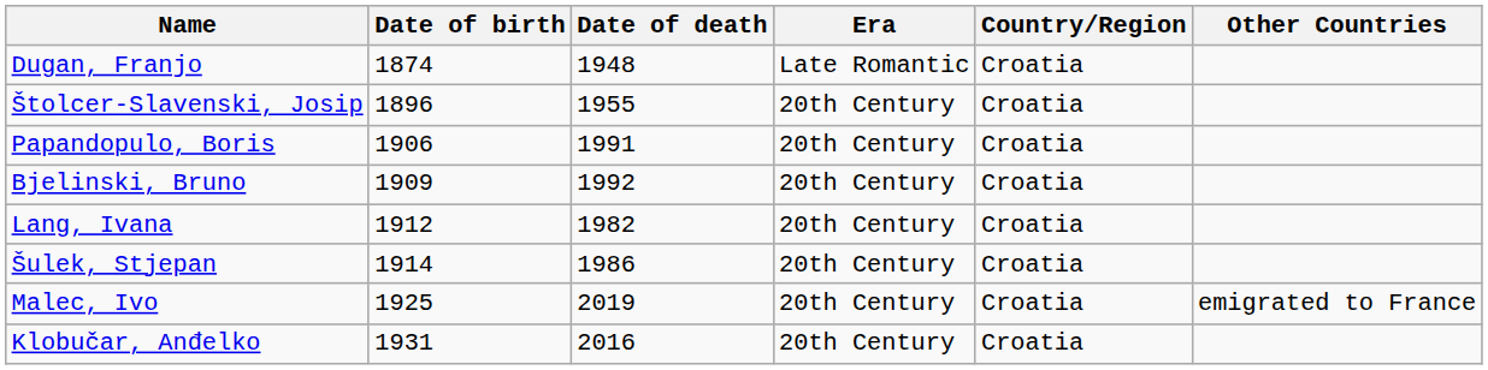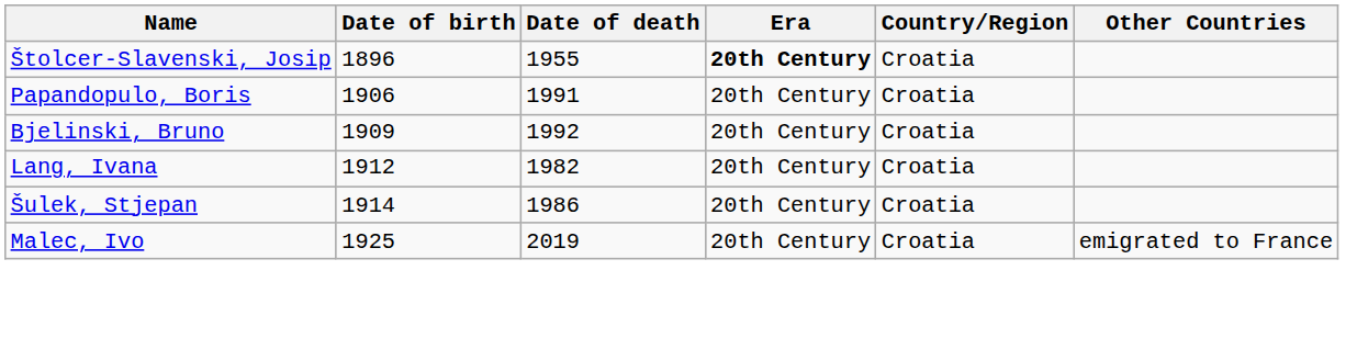 <table class="wikitable sortable">
 <tr>
 <th>Name</th>
 <th>Date of birth</th>
 <th>Date of death</th>
 <th>Era</th>
 <th>Country/Region</th>
 <th>Other Countries</th>
 </tr>
 <tr>
-<td><a href='#'>Dugan, Franjo</a></td>
-<td>1874</td>
-<td>1948</td>
-<td>Late Romantic</td>
-<td>Croatia</td>
-<td></td>
-</tr>
-<tr>
 <td><a href='#'>Štolcer-Slavenski, Josip</a></td>
 <td>1896</td>
 <td>1955</td>
-<td>20th Century</td>
+<td><strong>20th Century</strong></td>
 <td>Croatia</td>
 <td></td>
 </tr>
 <tr>
 <td><a href='#'>Papandopulo, Boris</a></td>
 <td>1906</td>
 <td>1991</td>
 <td>20th Century</td>
 <td>Croatia</td>
 <td></td>
 </tr>
 <tr>
 <td><a href='#'>Bjelinski, Bruno</a></td>
 <td>1909</td>
 <td>1992</td>
 <td>20th Century</td>
 <td>Croatia</td>
 <td></td>
 </tr>
 <tr>
 <td><a href='#'>Lang, Ivana</a></td>
 <td>1912</td>
 <td>1982</td>
 <td>20th Century</td>
 <td>Croatia</td>
 <td></td>
 </tr>
 <tr>
 <td><a href='#'>Šulek, Stjepan</a></td>
 <td>1914</td>
 <td>1986</td>
 <td>20th Century</td>
 <td>Croatia</td>
 <td></td>
 </tr>
 <tr>
 <td><a href='#'>Malec, Ivo</a></td>
 <td>1925</td>
 <td>2019</td>
 <td>20th Century</td>
 <td>Croatia</td>
 <td>emigrated to France</td>
 </tr>
-<tr>
-<td><a href='#'>Klobučar, Anđelko</a></td>
-<td>1931</td>
-<td>2016</td>
-<td>20th Century</td>
-<td>Croatia</td>
-<td></td>
-</tr>
 </table>
